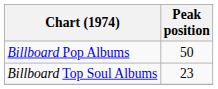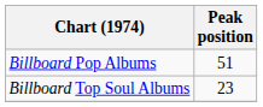 <table class="wikitable">
 <tr>
 <th>Chart (1974)</th>
 <th>Peak<br>position</th>
 </tr>
 <tr>
 <td><a href='#'><em>Billboard</em> Pop Albums</a></td>
-<td align=center>50</td>
+<td align=center>51</td>
 </tr>
 <tr>
 <td><em>Billboard</em> <a href='#'>Top Soul Albums</a></td>
 <td align=center>23</td>
 </tr>
 <tr>
 </tr>
 </table>
